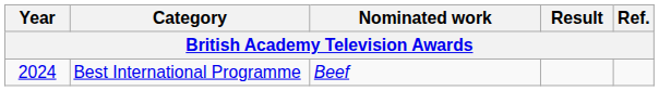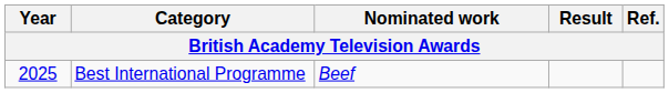 <table class=wikitable>
 <tr>
 <th scope="col" style="width:5em;">Year</th>
 <th scope="col" style="width:26em;">Category</th>
 <th scope="col" style="width:25em;">Nominated work</th>
 <th scope="col" style="width:5em;">Result</th>
 <th>Ref.</th>
 </tr>
 <tr>
 <th colspan="5"><a href='#'>British Academy Television Awards</a></th>
 </tr>
 <tr>
-<td style="text-align:center;"><a href='#'>2024</a></td>
+<td style="text-align:center;"><a href='#'>2025</a></td>
 <td><a href='#'>Best International Programme</a></td>
 <td><em><a href='#'>Beef</a></em></td>
 <td></td>
 <td style="text-align:center;"></td>
 </tr>
 </table>
